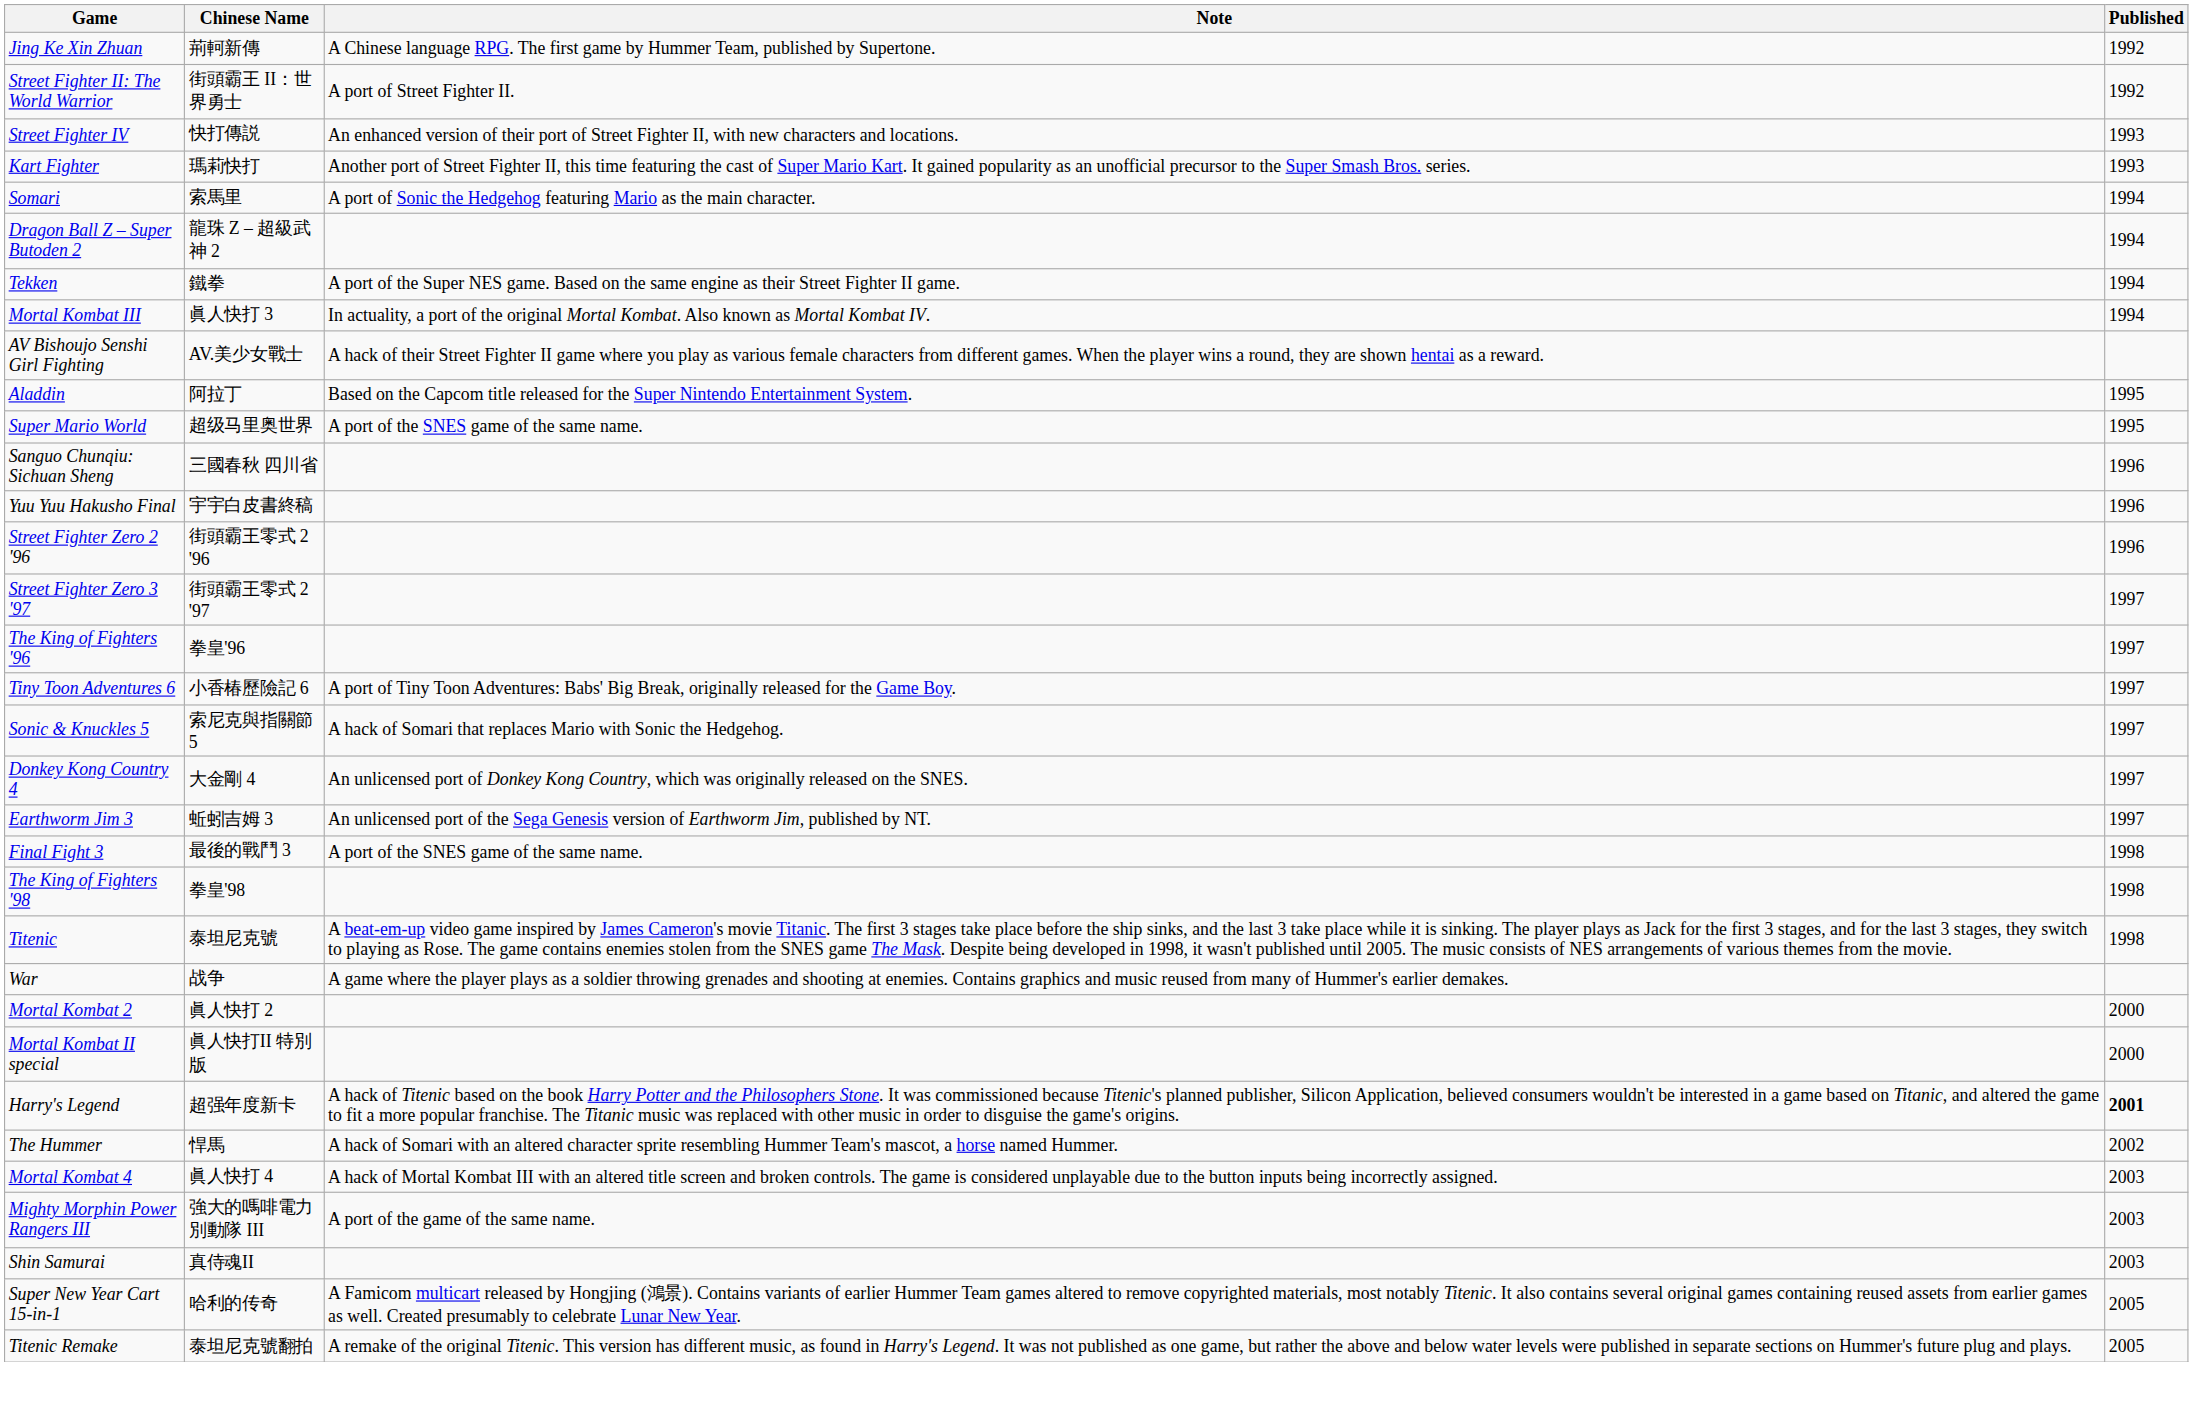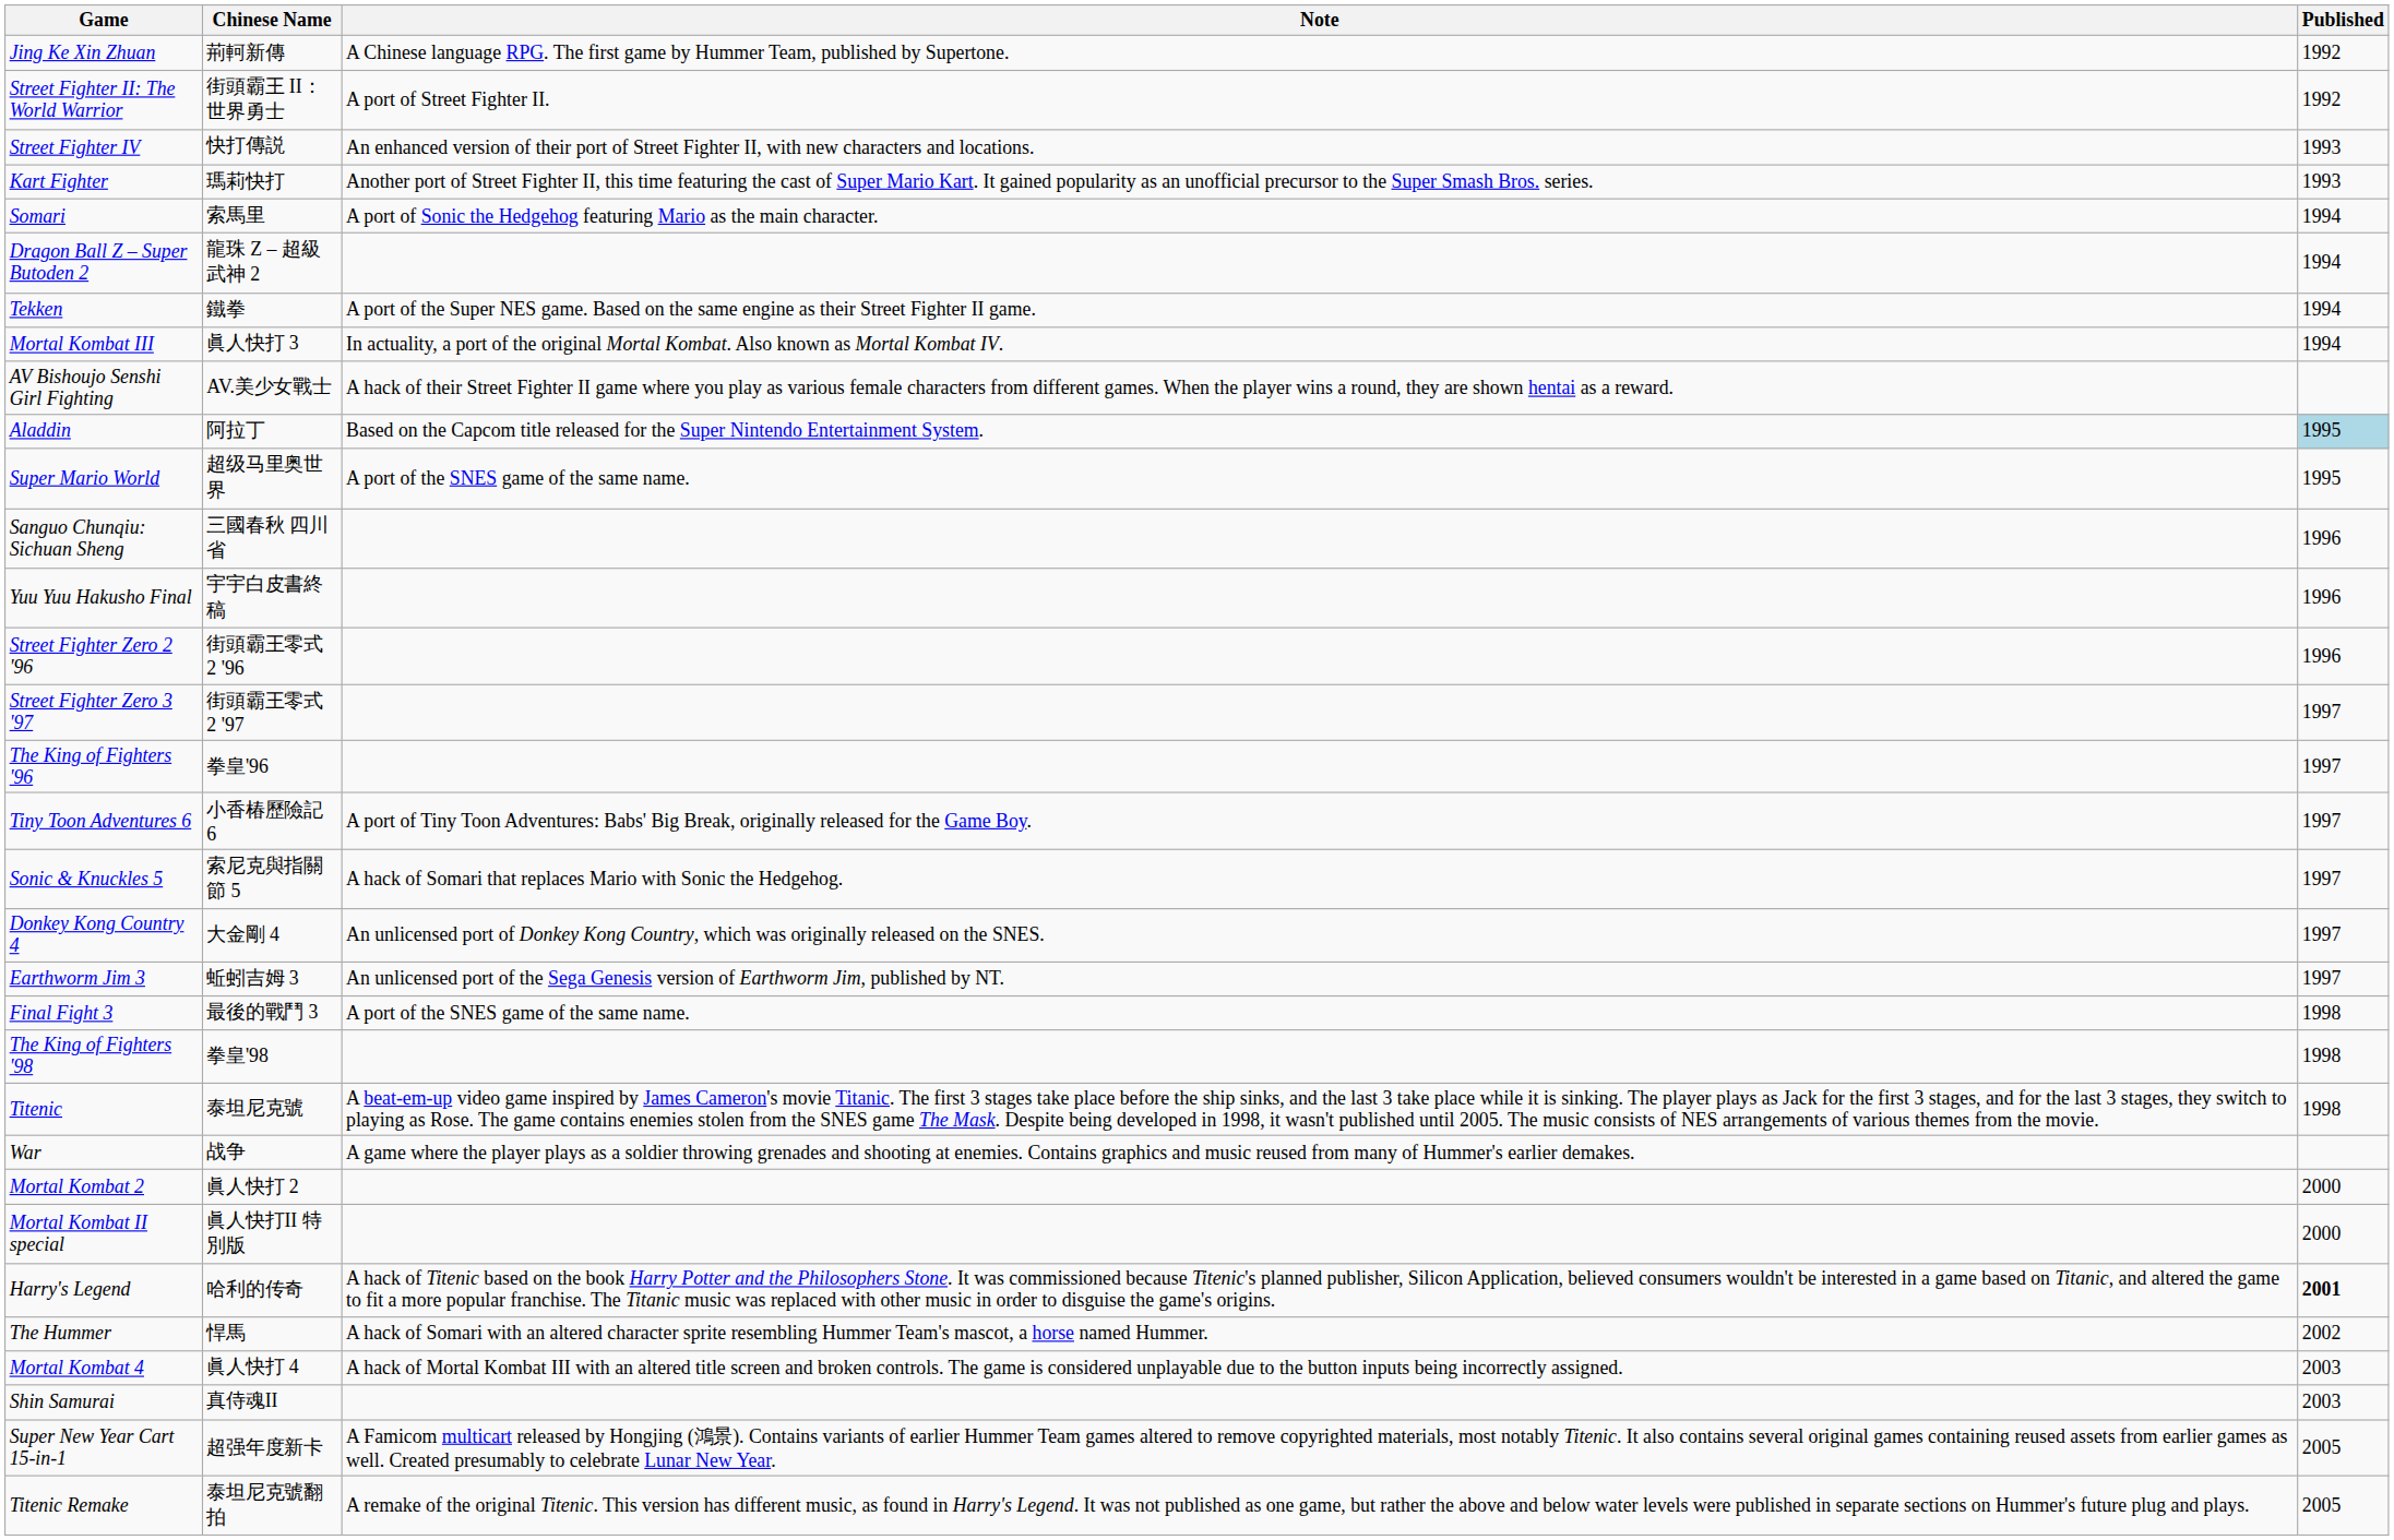 <table class="wikitable">
 <tr>
 <th>Game</th>
 <th>Chinese Name</th>
 <th>Note</th>
 <th>Published</th>
 </tr>
 <tr>
 <td><em><a href='#'>Jing Ke Xin Zhuan</a></em></td>
 <td>荊軻新傳</td>
 <td>A Chinese language <a href='#'>RPG</a>. The first game by Hummer Team, published by Supertone.</td>
 <td>1992</td>
 </tr>
 <tr>
 <td><em><a href='#'>Street Fighter II: The World Warrior</a></em></td>
 <td>街頭霸王 II：世界勇士</td>
 <td>A port of Street Fighter II.</td>
 <td>1992</td>
 </tr>
 <tr>
 <td><em><a href='#'>Street Fighter IV</a></em></td>
 <td>快打傳説</td>
 <td>An enhanced version of their port of Street Fighter II, with new characters and locations.</td>
 <td>1993</td>
 </tr>
 <tr>
 <td><em><a href='#'>Kart Fighter</a></em></td>
 <td>瑪莉快打</td>
 <td>Another port of Street Fighter II, this time featuring the cast of <a href='#'>Super Mario Kart</a>. It gained popularity as an unofficial precursor to the <a href='#'>Super Smash Bros.</a> series.</td>
 <td>1993</td>
 </tr>
 <tr>
 <td><em><a href='#'>Somari</a></em></td>
 <td>索馬里</td>
 <td>A port of <a href='#'>Sonic the Hedgehog</a> featuring <a href='#'>Mario</a> as the main character.</td>
 <td>1994</td>
 </tr>
 <tr>
 <td><em><a href='#'>Dragon Ball Z – Super Butoden 2</a></em></td>
 <td>龍珠 Z – 超級武神 2</td>
 <td></td>
 <td>1994</td>
 </tr>
 <tr>
 <td><em><a href='#'>Tekken</a></em></td>
 <td>鐵拳</td>
 <td>A port of the Super NES game. Based on the same engine as their Street Fighter II game.</td>
 <td>1994</td>
 </tr>
 <tr>
 <td><em><a href='#'>Mortal Kombat III</a></em></td>
 <td>眞人快打 3</td>
 <td>In actuality, a port of the original <em>Mortal Kombat</em>. Also known as <em>Mortal Kombat IV</em>.</td>
 <td>1994</td>
 </tr>
 <tr>
 <td><em>AV Bishoujo Senshi Girl Fighting</em></td>
 <td>AV.美少女戰士</td>
 <td>A hack of their Street Fighter II game where you play as various female characters from different games. When the player wins a round, they are shown <a href='#'>hentai</a> as a reward.</td>
 <td></td>
 </tr>
 <tr>
 <td><em><a href='#'>Aladdin</a></em></td>
 <td>阿拉丁</td>
 <td>Based on the Capcom title released for the <a href='#'>Super Nintendo Entertainment System</a>.</td>
-<td>1995</td>
+<td style="background: lightblue;">1995</td>
 </tr>
 <tr>
 <td><em><a href='#'>Super Mario World</a></em></td>
 <td>超级马里奥世界</td>
 <td>A port of the <a href='#'>SNES</a> game of the same name.</td>
 <td>1995</td>
 </tr>
 <tr>
 <td><em>Sanguo Chunqiu: Sichuan Sheng</em></td>
 <td>三國春秋 四川省</td>
 <td></td>
 <td>1996</td>
 </tr>
 <tr>
 <td><em>Yuu Yuu Hakusho Final</em></td>
 <td>宇宇白皮書終稿</td>
 <td></td>
 <td>1996</td>
 </tr>
 <tr>
 <td><em><a href='#'>Street Fighter Zero 2</a> '96</em></td>
 <td>街頭霸王零式 2 '96</td>
 <td></td>
 <td>1996</td>
 </tr>
 <tr>
 <td><em><a href='#'>Street Fighter Zero 3 '97</a></em></td>
 <td>街頭霸王零式 2 '97</td>
 <td></td>
 <td>1997</td>
 </tr>
 <tr>
 <td><em><a href='#'>The King of Fighters '96</a></em></td>
 <td>拳皇'96</td>
 <td></td>
 <td>1997</td>
 </tr>
 <tr>
 <td><em><a href='#'>Tiny Toon Adventures 6</a></em></td>
 <td>小香椿歷險記 6</td>
 <td>A port of Tiny Toon Adventures: Babs' Big Break, originally released for the <a href='#'>Game Boy</a>.</td>
 <td>1997</td>
 </tr>
 <tr>
 <td><em><a href='#'>Sonic & Knuckles 5</a></em></td>
 <td>索尼克與指關節 5</td>
 <td>A hack of Somari that replaces Mario with Sonic the Hedgehog.</td>
 <td>1997</td>
 </tr>
 <tr>
 <td><a href='#'><em>Donkey Kong Country 4</em></a></td>
 <td>大金剛 4</td>
 <td>An unlicensed port of <em>Donkey Kong Country</em>, which was originally released on the SNES.</td>
 <td>1997</td>
 </tr>
 <tr>
 <td><a href='#'><em>Earthworm Jim 3</em></a></td>
 <td>蚯蚓吉姆 3</td>
 <td>An unlicensed port of the <a href='#'>Sega Genesis</a> version of <em>Earthworm Jim</em>, published by NT.</td>
 <td>1997</td>
 </tr>
 <tr>
 <td><em><a href='#'>Final Fight 3</a></em></td>
 <td>最後的戰鬥 3</td>
 <td>A port of the SNES game of the same name.</td>
 <td>1998</td>
 </tr>
 <tr>
 <td><em><a href='#'>The King of Fighters '98</a></em></td>
 <td>拳皇'98</td>
 <td></td>
 <td>1998</td>
 </tr>
 <tr>
 <td><a href='#'><em>Titenic</em></a></td>
 <td>泰坦尼克號</td>
 <td>A <a href='#'>beat-em-up</a> video game inspired by <a href='#'>James Cameron</a>'s movie <a href='#'>Titanic</a>. The first 3 stages take place before the ship sinks, and the last 3 take place while it is sinking. The player plays as Jack for the first 3 stages, and for the last 3 stages, they switch to playing as Rose. The game contains enemies stolen from the SNES game <a href='#'><em>The Mask</em></a>. Despite being developed in 1998, it wasn't published until 2005. The music consists of NES arrangements of various themes from the movie.</td>
 <td>1998</td>
 </tr>
 <tr>
 <td><em>War</em></td>
 <td>战争</td>
 <td>A game where the player plays as a soldier throwing grenades and shooting at enemies. Contains graphics and music reused from many of Hummer's earlier demakes.</td>
 <td></td>
 </tr>
 <tr>
 <td><em><a href='#'>Mortal Kombat 2</a></em></td>
 <td>眞人快打 2</td>
 <td></td>
 <td>2000</td>
 </tr>
 <tr>
 <td><em><a href='#'>Mortal Kombat II</a> special</em></td>
 <td>眞人快打II 特別版</td>
 <td></td>
 <td>2000</td>
 </tr>
 <tr>
 <td><em>Harry's Legend</em></td>
-<td>超强年度新卡</td>
+<td>哈利的传奇</td>
 <td>A hack of <em>Titenic</em> based on the book <a href='#'><em>Harry Potter and the Philosophers Stone</em></a>. It was commissioned because <em>Titenic</em>'s planned publisher, Silicon Application, believed consumers wouldn't be interested in a game based on <em>Titanic</em>, and altered the game to fit a more popular franchise. The <em>Titanic</em> music was replaced with other music in order to disguise the game's origins.</td>
 <td><strong>2001</strong></td>
 </tr>
 <tr>
 <td><em>The Hummer</em></td>
 <td>悍馬</td>
 <td>A hack of Somari with an altered character sprite resembling Hummer Team's mascot, a <a href='#'>horse</a> named Hummer.</td>
 <td>2002</td>
 </tr>
 <tr>
 <td><em><a href='#'>Mortal Kombat 4</a></em></td>
 <td>眞人快打 4</td>
 <td>A hack of Mortal Kombat III with an altered title screen and broken controls. The game is considered unplayable due to the button inputs being incorrectly assigned.</td>
 <td>2003</td>
 </tr>
 <tr>
-<td><em><a href='#'>Mighty Morphin Power Rangers III</a></em></td>
-<td>強大的嗎啡電力別動隊 III</td>
-<td>A port of the game of the same name.</td>
-<td>2003</td>
-</tr>
-<tr>
 <td><em>Shin Samurai</em></td>
 <td>真侍魂II</td>
 <td></td>
 <td>2003</td>
 </tr>
 <tr>
 <td><em>Super New Year Cart 15-in-1</em></td>
-<td>哈利的传奇</td>
+<td>超强年度新卡</td>
 <td>A Famicom <a href='#'>multicart</a> released by Hongjing (鴻景). Contains variants of earlier Hummer Team games altered to remove copyrighted materials, most notably <em>Titenic</em>. It also contains several original games containing reused assets from earlier games as well. Created presumably to celebrate <a href='#'>Lunar New Year</a>.</td>
 <td>2005</td>
 </tr>
 <tr>
 <td><em>Titenic Remake</em></td>
 <td>泰坦尼克號翻拍</td>
 <td>A remake of the original <em>Titenic</em>. This version has different music, as found in <em>Harry's Legend</em>. It was not published as one game, but rather the above and below water levels were published in separate sections on Hummer's future plug and plays.</td>
 <td>2005</td>
 </tr>
 </table>
